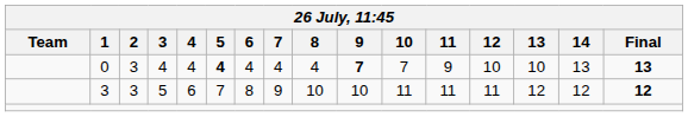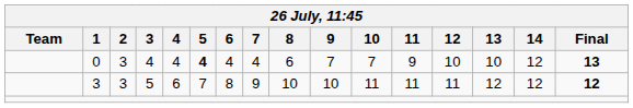 <table class=wikitable style="text-align:center; width: 55%">
 <tr>
 <th colspan=17><em>26 July, 11:45</em></th>
 </tr>
 <tr>
 <th>Team</th>
 <th>1</th>
 <th>2</th>
 <th>3</th>
 <th>4</th>
 <th>5</th>
 <th>6</th>
 <th>7</th>
 <th>8</th>
 <th>9</th>
 <th>10</th>
 <th>11</th>
 <th>12</th>
 <th>13</th>
 <th>14</th>
 <th>Final</th>
 </tr>
 <tr>
 <td align=left><strong></strong></td>
 <td>0</td>
 <td>3</td>
 <td>4</td>
 <td>4</td>
 <td><strong>4</strong></td>
 <td>4</td>
 <td>4</td>
-<td>4</td>
-<td><strong>7</strong></td>
+<td>6</td>
+<td>7</td>
 <td>7</td>
 <td>9</td>
 <td>10</td>
 <td>10</td>
-<td>13</td>
+<td>12</td>
 <td><strong>13</strong></td>
 </tr>
 <tr>
 <td align=left></td>
 <td>3</td>
 <td>3</td>
 <td>5</td>
 <td>6</td>
 <td>7</td>
 <td>8</td>
 <td>9</td>
 <td>10</td>
 <td>10</td>
 <td>11</td>
 <td>11</td>
 <td>11</td>
 <td>12</td>
 <td>12</td>
 <td><strong>12</strong></td>
 </tr>
 <tr>
 <td colspan=17></td>
 </tr>
 </table>
